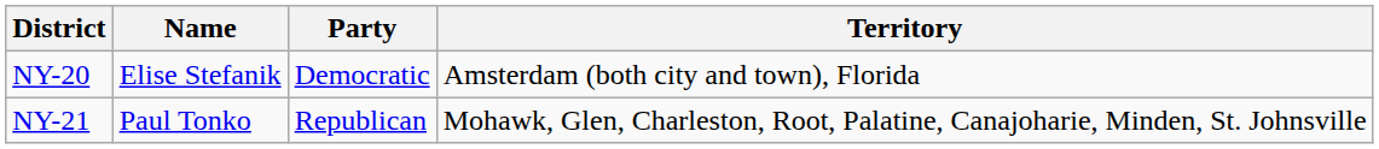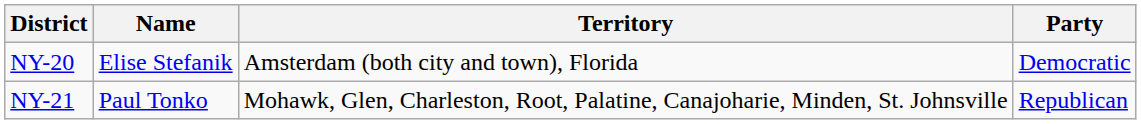 <table class="wikitable">
 <tr>
 <th>District</th>
 <th>Name</th>
+<th>Territory</th>
 <th>Party</th>
-<th>Territory</th>
 </tr>
 <tr>
 <td><a href='#'>NY-20</a></td>
 <td><a href='#'>Elise Stefanik</a></td>
+<td>Amsterdam (both city and town), Florida</td>
 <td><a href='#'>Democratic</a></td>
-<td>Amsterdam (both city and town), Florida</td>
 </tr>
 <tr>
 <td><a href='#'>NY-21</a></td>
 <td><a href='#'>Paul Tonko</a></td>
+<td>Mohawk, Glen, Charleston, Root, Palatine, Canajoharie, Minden, St. Johnsville</td>
 <td><a href='#'>Republican</a></td>
-<td>Mohawk, Glen, Charleston, Root, Palatine, Canajoharie, Minden, St. Johnsville</td>
 </tr>
 </table>
